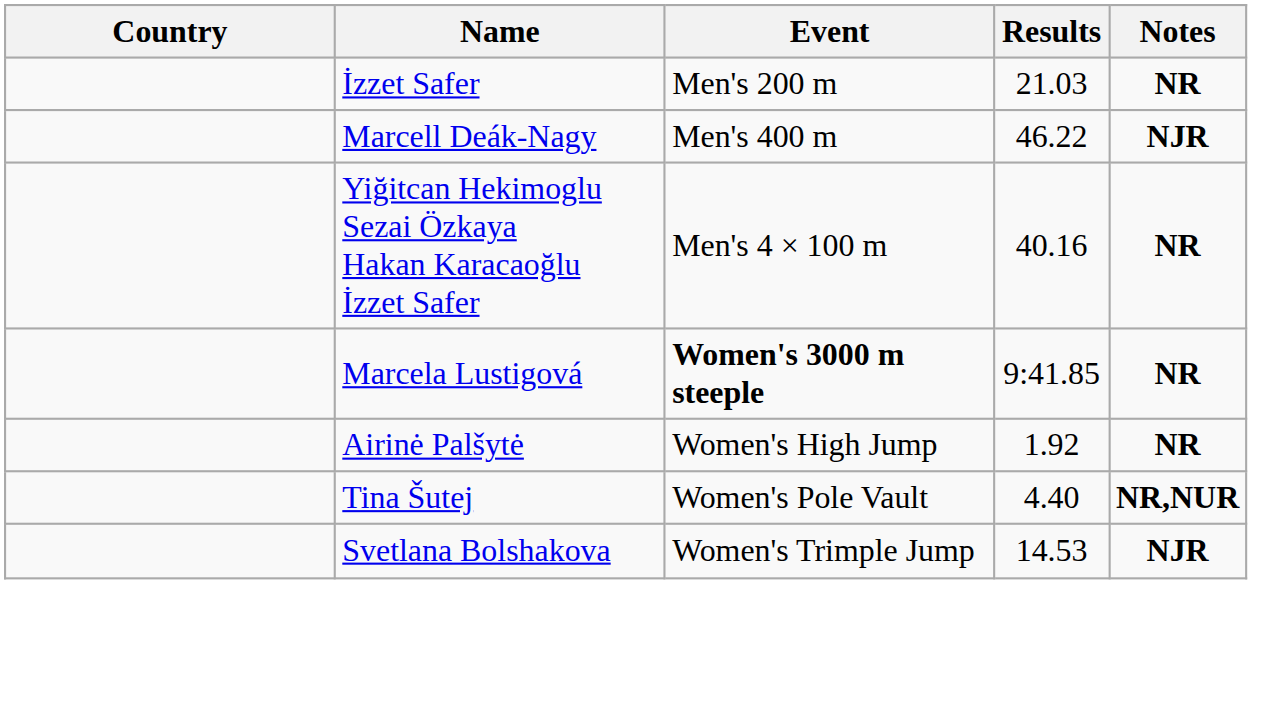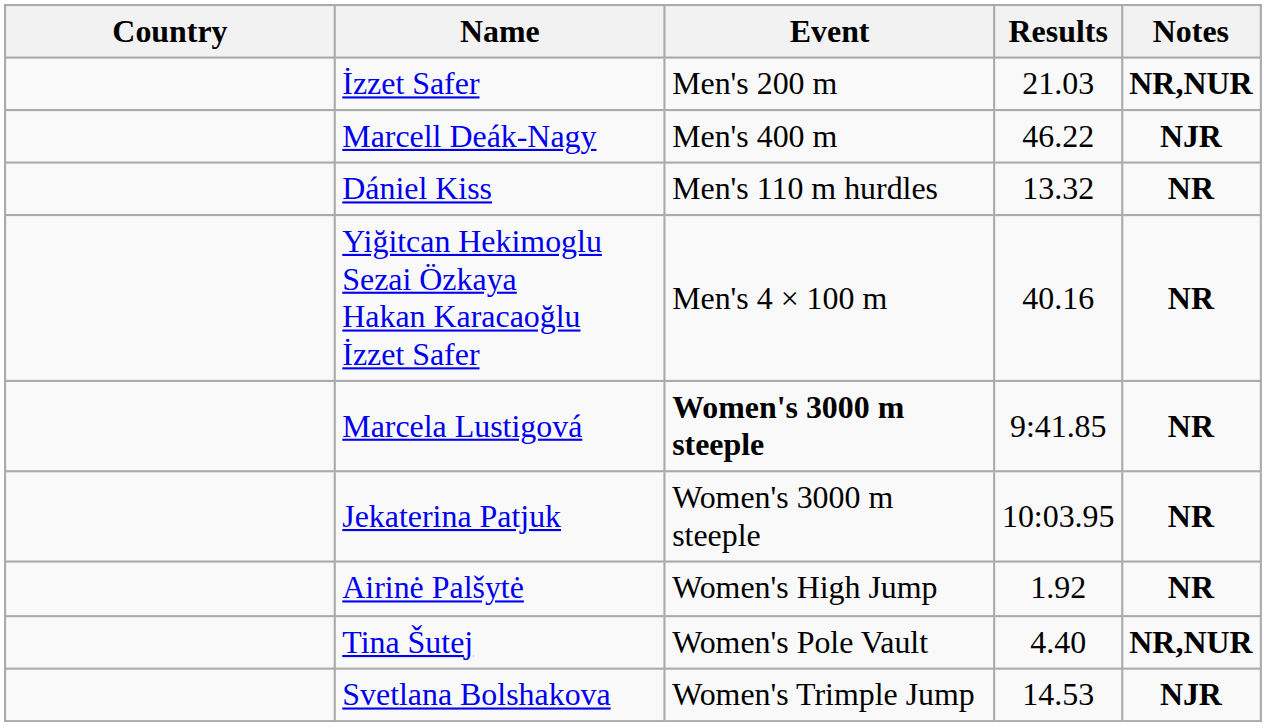 <table class="wikitable" style="text-align: center; font-size:95%">
 <tr>
 <th width="150">Country</th>
 <th width="150">Name</th>
 <th width="150">Event</th>
 <th width="25">Results</th>
 <th width="25">Notes</th>
 </tr>
 <tr>
 <td align="left"></td>
 <td align="left"><a href='#'>İzzet Safer</a></td>
 <td align="left">Men's 200 m</td>
 <td>21.03</td>
-<td><strong>NR</strong></td>
+<td><strong>NR,NUR</strong></td>
 </tr>
 <tr>
 <td align="left"></td>
 <td align="left"><a href='#'>Marcell Deák-Nagy</a></td>
 <td align="left">Men's 400 m</td>
 <td>46.22</td>
 <td><strong>NJR</strong></td>
+</tr>
+<tr>
+<td align="left"></td>
+<td align="left"><a href='#'>Dániel Kiss</a></td>
+<td align="left">Men's 110 m hurdles</td>
+<td>13.32</td>
+<td><strong>NR</strong></td>
 </tr>
 <tr>
 <td align="left"></td>
 <td align="left"><a href='#'>Yiğitcan Hekimoglu</a><br><a href='#'>Sezai Özkaya</a><br><a href='#'>Hakan Karacaoğlu</a><br><a href='#'>İzzet Safer</a></td>
 <td align="left">Men's 4 × 100 m</td>
 <td>40.16</td>
 <td><strong>NR</strong></td>
 </tr>
 <tr>
 <td align="left"></td>
 <td align="left"><a href='#'>Marcela Lustigová</a></td>
 <td align="left"><strong>Women's 3000 m steeple</strong></td>
 <td>9:41.85</td>
+<td><strong>NR</strong></td>
+</tr>
+<tr>
+<td align="left"></td>
+<td align="left"><a href='#'>Jekaterina Patjuk</a></td>
+<td align="left">Women's 3000 m steeple</td>
+<td>10:03.95</td>
 <td><strong>NR</strong></td>
 </tr>
 <tr>
 <td align="left"></td>
 <td align="left"><a href='#'>Airinė Palšytė</a></td>
 <td align="left">Women's High Jump</td>
 <td>1.92</td>
 <td><strong>NR</strong></td>
 </tr>
 <tr>
 <td align="left"></td>
 <td align="left"><a href='#'>Tina Šutej</a></td>
 <td align="left">Women's Pole Vault</td>
 <td>4.40</td>
 <td><strong>NR,NUR</strong></td>
 </tr>
 <tr>
 <td align="left"></td>
 <td align="left"><a href='#'>Svetlana Bolshakova</a></td>
 <td align="left">Women's Trimple Jump</td>
 <td>14.53</td>
 <td><strong>NJR</strong></td>
 </tr>
 </table>
